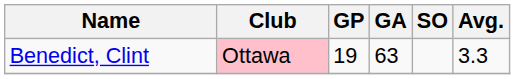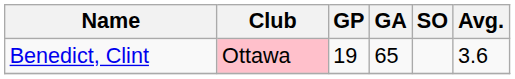 <table class="wikitable">
 <tr>
 <th width=150>Name</th>
 <th width=75>Club</th>
 <th>GP</th>
 <th>GA</th>
 <th>SO</th>
 <th>Avg.</th>
 </tr>
 <tr>
 <td><a href='#'>Benedict, Clint</a></td>
 <td style="background: pink;">Ottawa</td>
 <td>19</td>
-<td>63</td>
+<td>65</td>
 <td></td>
-<td>3.3</td>
+<td>3.6</td>
 </tr>
 <tr>
 </tr>
 </table>
